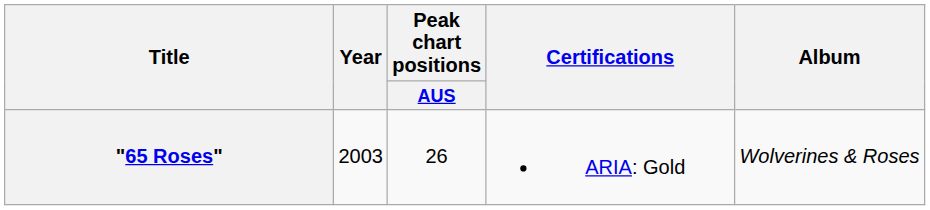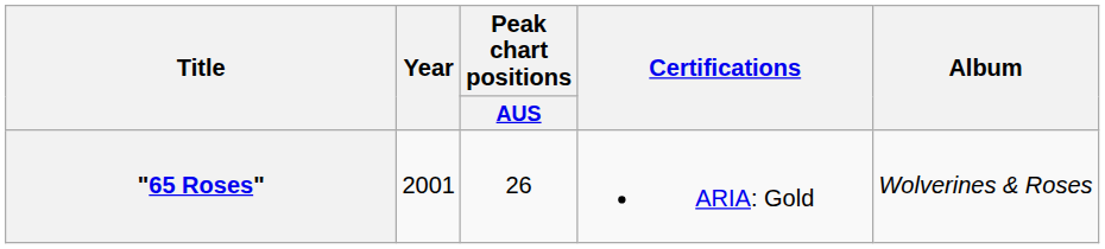 <table class="wikitable plainrowheaders" style="text-align:center;" border="1">
 <tr>
 <th scope="col" rowspan="2" style="width:16em;">Title</th>
 <th scope="col" rowspan="2">Year</th>
 <th scope="col" colspan="1">Peak chart positions</th>
 <th scope="col" rowspan="2" style="width:12em;"><a href='#'>Certifications</a></th>
 <th scope="col" rowspan="2">Album</th>
 </tr>
 <tr>
 <th scope="col" style="width:3em;font-size:90%;"><a href='#'>AUS</a><br></th>
 </tr>
 <tr>
 <th scope="row">"<a href='#'>65 Roses</a>"</th>
-<td>2003</td>
+<td>2001</td>
 <td>26</td>
 <td><br><ul><li><a href='#'>ARIA</a>: Gold</li></ul></td>
 <td><em>Wolverines & Roses</em></td>
 </tr>
 </table>
